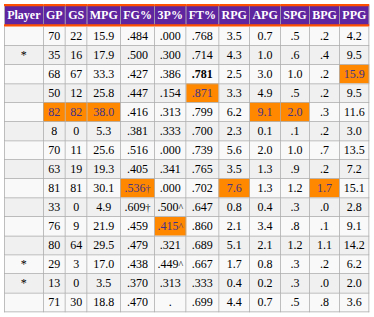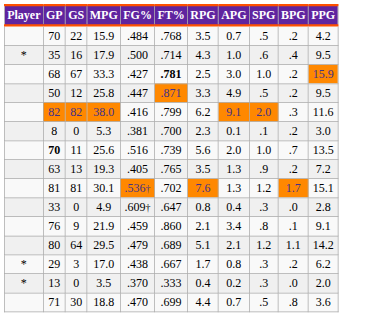 <table class="wikitable sortable" style="text-align:right;">
 <tr>
 <th style="background:#5F249F; color:#FFFFFF; border-top:#FE5000 3px solid; border-bottom:#FE5000 3px solid;">Player</th>
 <th style="background:#5F249F; color:#FFFFFF; border-top:#FE5000 3px solid; border-bottom:#FE5000 3px solid;">GP</th>
 <th style="background:#5F249F; color:#FFFFFF; border-top:#FE5000 3px solid; border-bottom:#FE5000 3px solid;">GS</th>
 <th style="background:#5F249F; color:#FFFFFF; border-top:#FE5000 3px solid; border-bottom:#FE5000 3px solid;">MPG</th>
 <th style="background:#5F249F; color:#FFFFFF; border-top:#FE5000 3px solid; border-bottom:#FE5000 3px solid;">FG%</th>
-<th style="background:#5F249F; color:#FFFFFF; border-top:#FE5000 3px solid; border-bottom:#FE5000 3px solid;">3P%</th>
 <th style="background:#5F249F; color:#FFFFFF; border-top:#FE5000 3px solid; border-bottom:#FE5000 3px solid;">FT%</th>
 <th style="background:#5F249F; color:#FFFFFF; border-top:#FE5000 3px solid; border-bottom:#FE5000 3px solid;">RPG</th>
 <th style="background:#5F249F; color:#FFFFFF; border-top:#FE5000 3px solid; border-bottom:#FE5000 3px solid;">APG</th>
 <th style="background:#5F249F; color:#FFFFFF; border-top:#FE5000 3px solid; border-bottom:#FE5000 3px solid;">SPG</th>
 <th style="background:#5F249F; color:#FFFFFF; border-top:#FE5000 3px solid; border-bottom:#FE5000 3px solid;">BPG</th>
 <th style="background:#5F249F; color:#FFFFFF; border-top:#FE5000 3px solid; border-bottom:#FE5000 3px solid;">PPG</th>
 </tr>
 <tr align="center" bgcolor="">
 <td></td>
 <td>70</td>
 <td>22</td>
 <td>15.9</td>
 <td>.484</td>
-<td>.000</td>
 <td>.768</td>
 <td>3.5</td>
 <td>0.7</td>
 <td>.5</td>
 <td>.2</td>
 <td>4.2</td>
 </tr>
 <tr align="center" bgcolor="#f0f0f0">
 <td>*</td>
 <td>35</td>
 <td>16</td>
 <td>17.9</td>
 <td>.500</td>
-<td>.300</td>
 <td>.714</td>
 <td>4.3</td>
 <td>1.0</td>
 <td>.6</td>
 <td>.4</td>
 <td>9.5</td>
 </tr>
 <tr align="center" bgcolor="">
 <td><strong></strong></td>
 <td>68</td>
 <td>67</td>
 <td>33.3</td>
 <td>.427</td>
-<td>.386</td>
 <td><strong>.781</strong></td>
 <td>2.5</td>
 <td>3.0</td>
 <td>1.0</td>
 <td>.2</td>
 <td style="background:#FF8800;color:#423189;">15.9</td>
 </tr>
 <tr align="center" bgcolor="#f0f0f0">
 <td></td>
 <td>50</td>
 <td>12</td>
 <td>25.8</td>
 <td>.447</td>
-<td>.154</td>
 <td style="background:#FF8800;color:#423189;">.871</td>
 <td>3.3</td>
 <td>4.9</td>
 <td>.5</td>
 <td>.2</td>
 <td>9.5</td>
 </tr>
 <tr align="center" bgcolor="">
 <td><strong></strong></td>
 <td style="background:#FF8800;color:#423189;">82</td>
 <td style="background:#FF8800;color:#423189;">82</td>
 <td style="background:#FF8800;color:#423189;">38.0</td>
 <td>.416</td>
-<td>.313</td>
 <td>.799</td>
 <td>6.2</td>
 <td style="background:#FF8800;color:#423189;">9.1</td>
 <td style="background:#FF8800;color:#423189;">2.0</td>
 <td>.3</td>
 <td>11.6</td>
 </tr>
 <tr align="center" bgcolor="#f0f0f0">
 <td></td>
 <td>8</td>
 <td>0</td>
 <td>5.3</td>
 <td>.381</td>
-<td>.333</td>
 <td>.700</td>
 <td>2.3</td>
 <td>0.1</td>
 <td>.1</td>
 <td>.2</td>
 <td>3.0</td>
 </tr>
 <tr align="center" bgcolor="">
 <td></td>
-<td>70</td>
+<td><strong>70</strong></td>
 <td>11</td>
 <td>25.6</td>
 <td>.516</td>
-<td>.000</td>
 <td>.739</td>
 <td>5.6</td>
 <td>2.0</td>
 <td>1.0</td>
 <td>.7</td>
 <td>13.5</td>
 </tr>
 <tr align="center" bgcolor="#f0f0f0">
 <td></td>
 <td>63</td>
-<td>19</td>
+<td>13</td>
 <td>19.3</td>
 <td>.405</td>
-<td>.341</td>
 <td>.765</td>
 <td>3.5</td>
 <td>1.3</td>
 <td>.9</td>
 <td>.2</td>
 <td>7.2</td>
 </tr>
 <tr align="center" bgcolor="">
 <td><strong></strong></td>
 <td>81</td>
 <td>81</td>
 <td>30.1</td>
 <td style="background:#FF8800;color:#423189;">.536<small>†</small></td>
-<td>.000</td>
 <td>.702</td>
 <td style="background:#FF8800;color:#423189;">7.6</td>
 <td>1.3</td>
 <td>1.2</td>
 <td style="background:#FF8800;color:#423189;">1.7</td>
 <td>15.1</td>
 </tr>
 <tr align="center" bgcolor="#f0f0f0">
 <td></td>
 <td>33</td>
 <td>0</td>
 <td>4.9</td>
 <td>.609<small>†</small></td>
-<td>.500<small>^</small></td>
 <td>.647</td>
 <td>0.8</td>
 <td>0.4</td>
 <td>.3</td>
 <td>.0</td>
 <td>2.8</td>
 </tr>
 <tr align="center" bgcolor="">
 <td></td>
 <td>76</td>
 <td>9</td>
 <td>21.9</td>
 <td>.459</td>
-<td style="background:#FF8800;color:#423189;">.415<small>^</small></td>
 <td>.860</td>
 <td>2.1</td>
 <td>3.4</td>
 <td>.8</td>
 <td>.1</td>
 <td>9.1</td>
 </tr>
 <tr align="center" bgcolor="#f0f0f0">
 <td><strong></strong></td>
 <td>80</td>
 <td>64</td>
 <td>29.5</td>
 <td>.479</td>
-<td>.321</td>
 <td>.689</td>
 <td>5.1</td>
 <td>2.1</td>
 <td>1.2</td>
 <td>1.1</td>
 <td>14.2</td>
 </tr>
 <tr align="center" bgcolor="">
 <td>*</td>
 <td>29</td>
 <td>3</td>
 <td>17.0</td>
 <td>.438</td>
-<td>.449<small>^</small></td>
 <td>.667</td>
 <td>1.7</td>
 <td>0.8</td>
 <td>.3</td>
 <td>.2</td>
 <td>6.2</td>
 </tr>
 <tr align="center" bgcolor="#f0f0f0">
 <td>*</td>
 <td>13</td>
 <td>0</td>
 <td>3.5</td>
 <td>.370</td>
-<td>.313</td>
 <td>.333</td>
 <td>0.4</td>
 <td>0.2</td>
 <td>.3</td>
 <td>.0</td>
 <td>2.0</td>
 </tr>
 <tr align="center" bgcolor="">
 <td><strong></strong></td>
 <td>71</td>
 <td>30</td>
 <td>18.8</td>
 <td>.470</td>
-<td>.</td>
 <td>.699</td>
 <td>4.4</td>
 <td>0.7</td>
 <td>.5</td>
 <td>.8</td>
 <td>3.6</td>
 </tr>
 </table>
